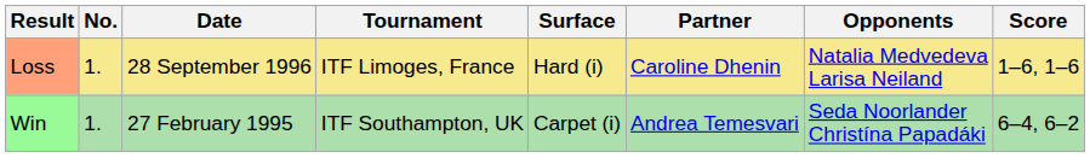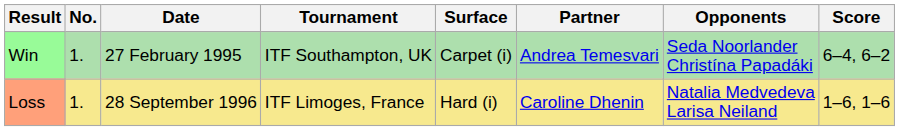 <table class="sortable wikitable">
 <tr>
 <th>Result</th>
 <th>No.</th>
 <th>Date</th>
 <th>Tournament</th>
 <th>Surface</th>
 <th>Partner</th>
 <th>Opponents</th>
 <th class="unsortable">Score</th>
 </tr>
+<tr bgcolor="#ADDFAD">
+<td style="background:#98fb98;">Win</td>
+<td>1.</td>
+<td>27 February 1995</td>
+<td>ITF Southampton, UK</td>
+<td>Carpet (i)</td>
+<td> <a href='#'>Andrea Temesvari</a></td>
+<td> <a href='#'>Seda Noorlander</a> <br>  <a href='#'>Christína Papadáki</a></td>
+<td>6–4, 6–2</td>
+</tr>
 <tr style="background:#f7e98e;">
 <td style="background:#ffa07a;">Loss</td>
 <td>1.</td>
 <td>28 September 1996</td>
 <td>ITF Limoges, France</td>
 <td>Hard (i)</td>
 <td> <a href='#'>Caroline Dhenin</a></td>
 <td> <a href='#'>Natalia Medvedeva</a> <br>  <a href='#'>Larisa Neiland</a></td>
 <td>1–6, 1–6</td>
 </tr>
-<tr bgcolor="#ADDFAD">
-<td style="background:#98fb98;">Win</td>
-<td>1.</td>
-<td>27 February 1995</td>
-<td>ITF Southampton, UK</td>
-<td>Carpet (i)</td>
-<td> <a href='#'>Andrea Temesvari</a></td>
-<td> <a href='#'>Seda Noorlander</a> <br>  <a href='#'>Christína Papadáki</a></td>
-<td>6–4, 6–2</td>
-</tr>
 </table>
